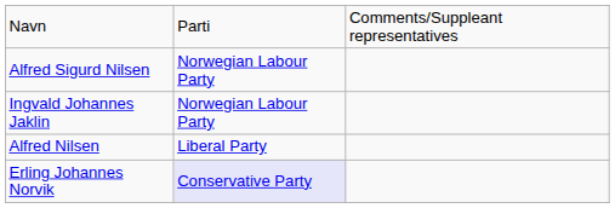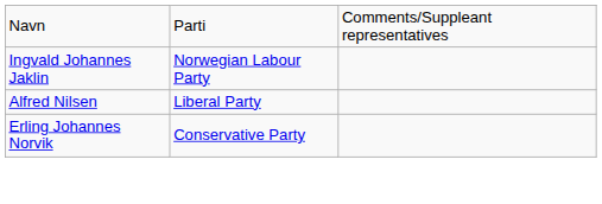 <table class="wikitable">
 <tr>
 <td>Navn</td>
 <td>Parti</td>
 <td>Comments/Suppleant representatives</td>
-</tr>
-<tr>
-<td><a href='#'>Alfred Sigurd Nilsen</a></td>
-<td><a href='#'>Norwegian Labour Party</a></td>
-<td></td>
 </tr>
 <tr>
 <td><a href='#'>Ingvald Johannes Jaklin</a></td>
 <td><a href='#'>Norwegian Labour Party</a></td>
 <td></td>
 </tr>
 <tr>
 <td><a href='#'>Alfred Nilsen</a></td>
 <td><a href='#'>Liberal Party</a></td>
 <td></td>
 </tr>
 <tr>
 <td><a href='#'>Erling Johannes Norvik</a></td>
-<td style="background: lavender;"><a href='#'>Conservative Party</a></td>
+<td><a href='#'>Conservative Party</a></td>
 <td></td>
 </tr>
 </table>
